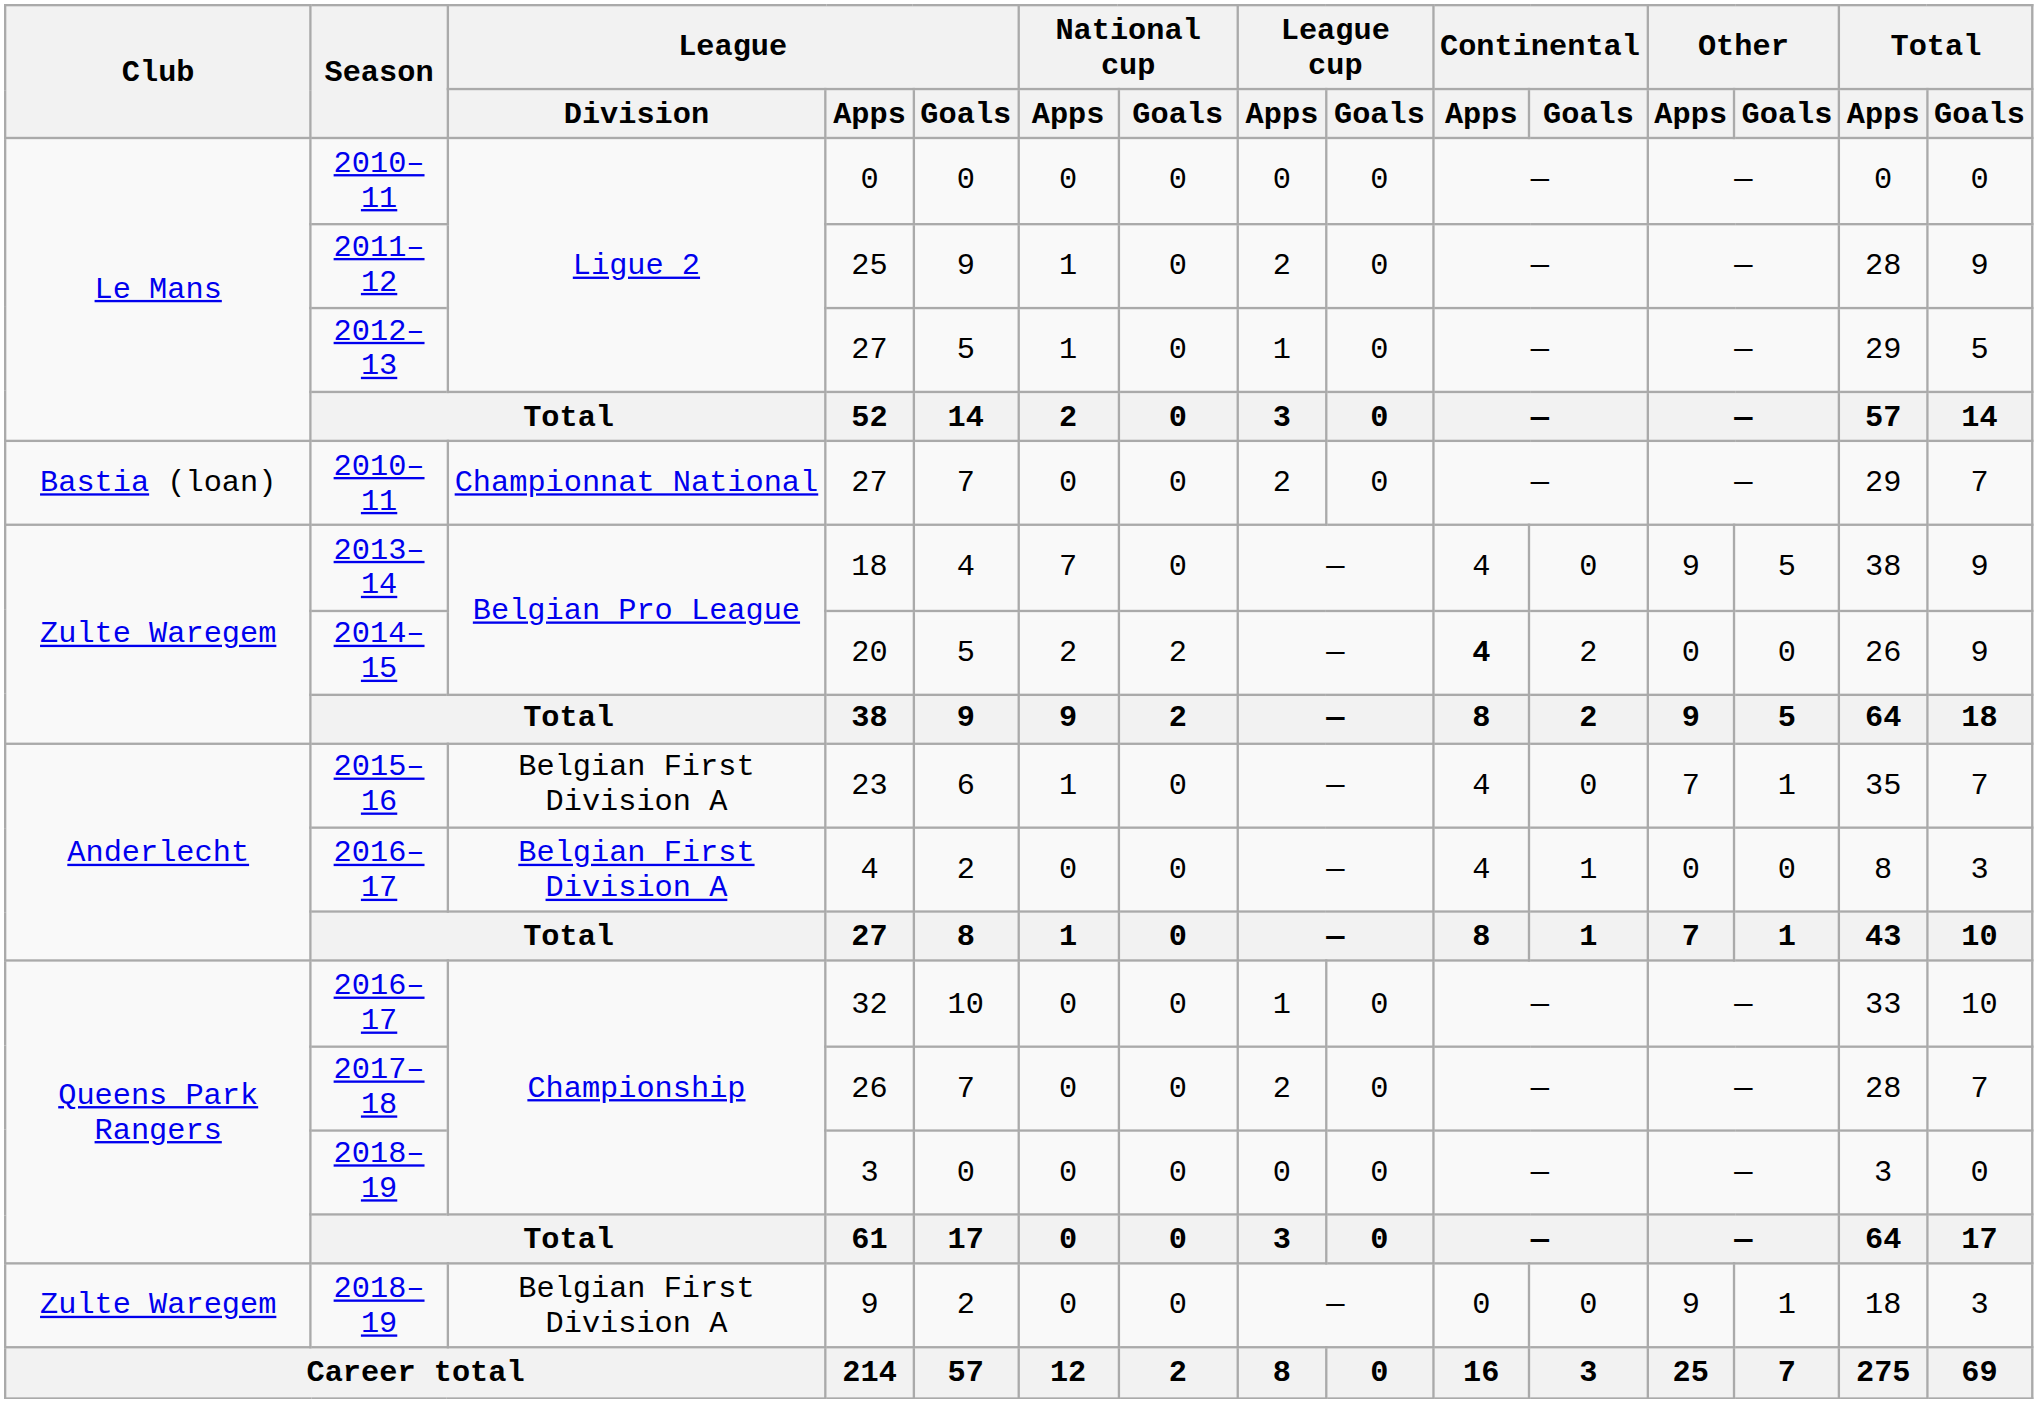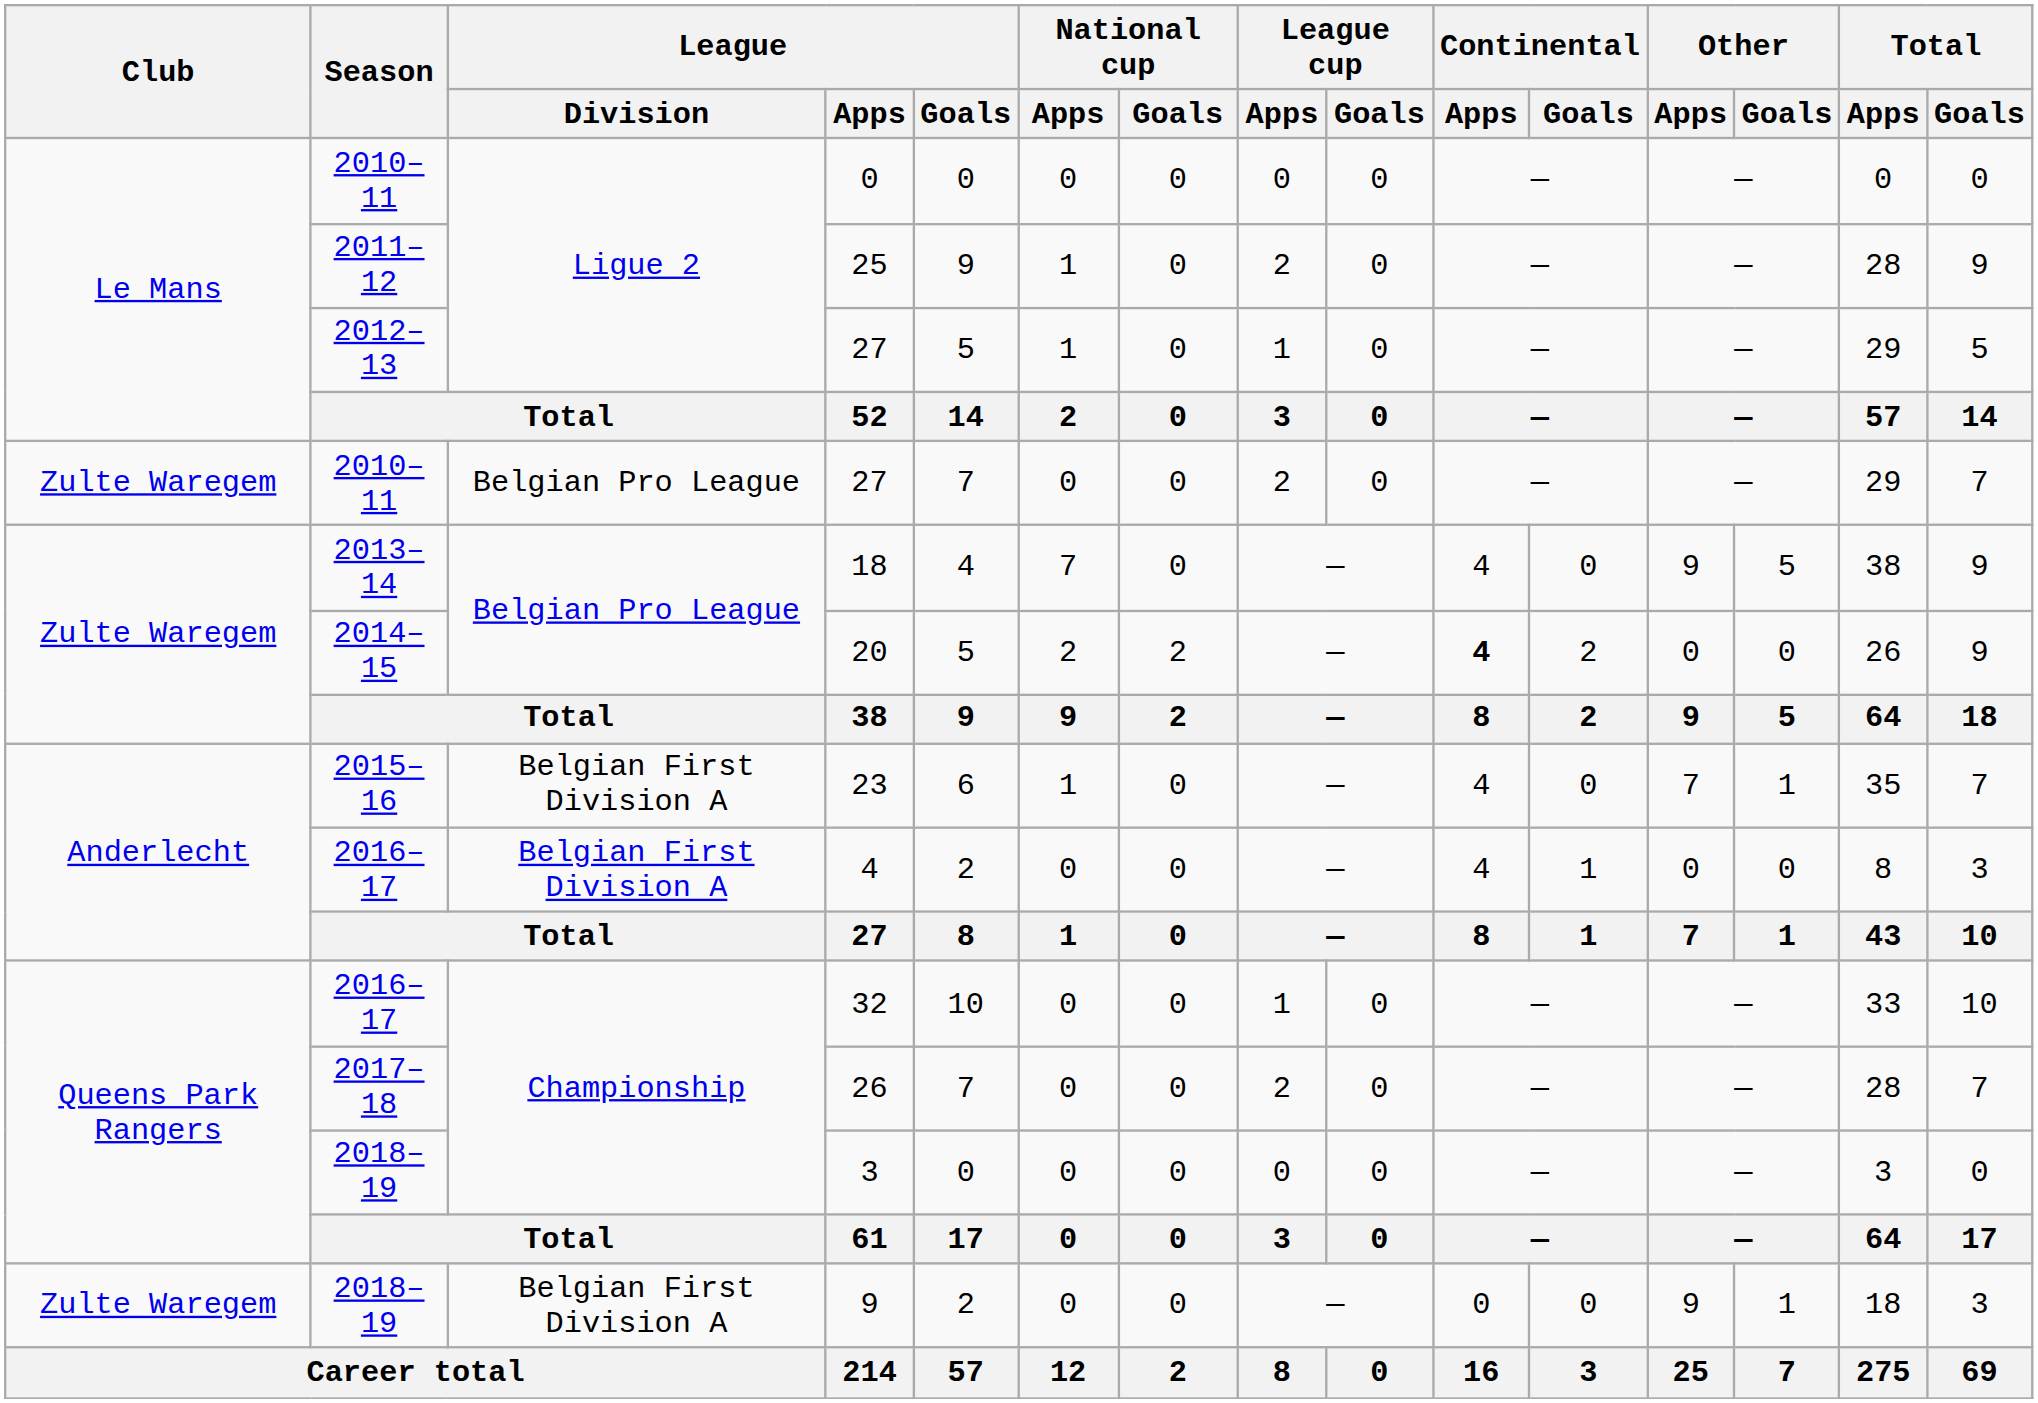 <table class="wikitable" style="text-align:center">
 <tr>
 <th rowspan="2">Club</th>
 <th rowspan="2">Season</th>
 <th colspan="3">League</th>
 <th colspan="2">National cup</th>
 <th colspan="2">League cup</th>
 <th colspan="2">Continental</th>
 <th colspan="2">Other</th>
 <th colspan="2">Total</th>
 </tr>
 <tr>
 <th>Division</th>
 <th>Apps</th>
 <th>Goals</th>
 <th>Apps</th>
 <th>Goals</th>
 <th>Apps</th>
 <th>Goals</th>
 <th>Apps</th>
 <th>Goals</th>
 <th>Apps</th>
 <th>Goals</th>
 <th>Apps</th>
 <th>Goals</th>
 </tr>
 <tr>
 <td rowspan="4"><a href='#'>Le Mans</a></td>
 <td><a href='#'>2010–11</a></td>
 <td rowspan="3"><a href='#'>Ligue 2</a></td>
 <td>0</td>
 <td>0</td>
 <td>0</td>
 <td>0</td>
 <td>0</td>
 <td>0</td>
 <td colspan="2">—</td>
 <td colspan="2">—</td>
 <td>0</td>
 <td>0</td>
 </tr>
 <tr>
 <td><a href='#'>2011–12</a></td>
 <td>25</td>
 <td>9</td>
 <td>1</td>
 <td>0</td>
 <td>2</td>
 <td>0</td>
 <td colspan="2">—</td>
 <td colspan="2">—</td>
 <td>28</td>
 <td>9</td>
 </tr>
 <tr>
 <td><a href='#'>2012–13</a></td>
 <td>27</td>
 <td>5</td>
 <td>1</td>
 <td>0</td>
 <td>1</td>
 <td>0</td>
 <td colspan="2">—</td>
 <td colspan="2">—</td>
 <td>29</td>
 <td>5</td>
 </tr>
 <tr>
 <th colspan="2">Total</th>
 <th>52</th>
 <th>14</th>
 <th>2</th>
 <th>0</th>
 <th>3</th>
 <th>0</th>
 <th colspan="2">—</th>
 <th colspan="2">—</th>
 <th>57</th>
 <th>14</th>
 </tr>
 <tr>
-<td><a href='#'>Bastia</a> (loan)</td>
+<td><a href='#'>Zulte Waregem</a></td>
 <td><a href='#'>2010–11</a></td>
-<td><a href='#'>Championnat National</a></td>
+<td>Belgian Pro League</td>
 <td>27</td>
 <td>7</td>
 <td>0</td>
 <td>0</td>
 <td>2</td>
 <td>0</td>
 <td colspan="2">—</td>
 <td colspan="2">—</td>
 <td>29</td>
 <td>7</td>
 </tr>
 <tr>
 <td rowspan="3"><a href='#'>Zulte Waregem</a></td>
 <td><a href='#'>2013–14</a></td>
 <td rowspan="2"><a href='#'>Belgian Pro League</a></td>
 <td>18</td>
 <td>4</td>
 <td>7</td>
 <td>0</td>
 <td colspan="2">—</td>
 <td>4</td>
 <td>0</td>
 <td>9</td>
 <td>5</td>
 <td>38</td>
 <td>9</td>
 </tr>
 <tr>
 <td><a href='#'>2014–15</a></td>
 <td>20</td>
 <td>5</td>
 <td>2</td>
 <td>2</td>
 <td colspan="2">—</td>
 <td><strong>4</strong></td>
 <td>2</td>
 <td>0</td>
 <td>0</td>
 <td>26</td>
 <td>9</td>
 </tr>
 <tr>
 <th colspan="2">Total</th>
 <th>38</th>
 <th>9</th>
 <th>9</th>
 <th>2</th>
 <th colspan="2">—</th>
 <th>8</th>
 <th>2</th>
 <th>9</th>
 <th>5</th>
 <th>64</th>
 <th>18</th>
 </tr>
 <tr>
 <td rowspan="3"><a href='#'>Anderlecht</a></td>
 <td><a href='#'>2015–16</a></td>
 <td>Belgian First Division A</td>
 <td>23</td>
 <td>6</td>
 <td>1</td>
 <td>0</td>
 <td colspan="2">—</td>
 <td>4</td>
 <td>0</td>
 <td>7</td>
 <td>1</td>
 <td>35</td>
 <td>7</td>
 </tr>
 <tr>
 <td><a href='#'>2016–17</a></td>
 <td><a href='#'>Belgian First Division A</a></td>
 <td>4</td>
 <td>2</td>
 <td>0</td>
 <td>0</td>
 <td colspan="2">—</td>
 <td>4</td>
 <td>1</td>
 <td>0</td>
 <td>0</td>
 <td>8</td>
 <td>3</td>
 </tr>
 <tr>
 <th colspan="2">Total</th>
 <th>27</th>
 <th>8</th>
 <th>1</th>
 <th>0</th>
 <th colspan="2">—</th>
 <th>8</th>
 <th>1</th>
 <th>7</th>
 <th>1</th>
 <th>43</th>
 <th>10</th>
 </tr>
 <tr>
 <td rowspan="4"><a href='#'>Queens Park Rangers</a></td>
 <td><a href='#'>2016–17</a></td>
 <td rowspan="3"><a href='#'>Championship</a></td>
 <td>32</td>
 <td>10</td>
 <td>0</td>
 <td>0</td>
 <td>1</td>
 <td>0</td>
 <td colspan="2">—</td>
 <td colspan="2">—</td>
 <td>33</td>
 <td>10</td>
 </tr>
 <tr>
 <td><a href='#'>2017–18</a></td>
 <td>26</td>
 <td>7</td>
 <td>0</td>
 <td>0</td>
 <td>2</td>
 <td>0</td>
 <td colspan="2">—</td>
 <td colspan="2">—</td>
 <td>28</td>
 <td>7</td>
 </tr>
 <tr>
 <td><a href='#'>2018–19</a></td>
 <td>3</td>
 <td>0</td>
 <td>0</td>
 <td>0</td>
 <td>0</td>
 <td>0</td>
 <td colspan="2">—</td>
 <td colspan="2">—</td>
 <td>3</td>
 <td>0</td>
 </tr>
 <tr>
 <th colspan="2">Total</th>
 <th>61</th>
 <th>17</th>
 <th>0</th>
 <th>0</th>
 <th>3</th>
 <th>0</th>
 <th colspan="2">—</th>
 <th colspan="2">—</th>
 <th>64</th>
 <th>17</th>
 </tr>
 <tr>
 <td><a href='#'>Zulte Waregem</a></td>
 <td><a href='#'>2018–19</a></td>
 <td>Belgian First Division A</td>
 <td>9</td>
 <td>2</td>
 <td>0</td>
 <td>0</td>
 <td colspan="2">—</td>
 <td>0</td>
 <td>0</td>
 <td>9</td>
 <td>1</td>
 <td>18</td>
 <td>3</td>
 </tr>
 <tr>
 <th colspan="3">Career total</th>
 <th>214</th>
 <th>57</th>
 <th>12</th>
 <th>2</th>
 <th>8</th>
 <th>0</th>
 <th>16</th>
 <th>3</th>
 <th>25</th>
 <th>7</th>
 <th>275</th>
 <th>69</th>
 </tr>
 </table>
